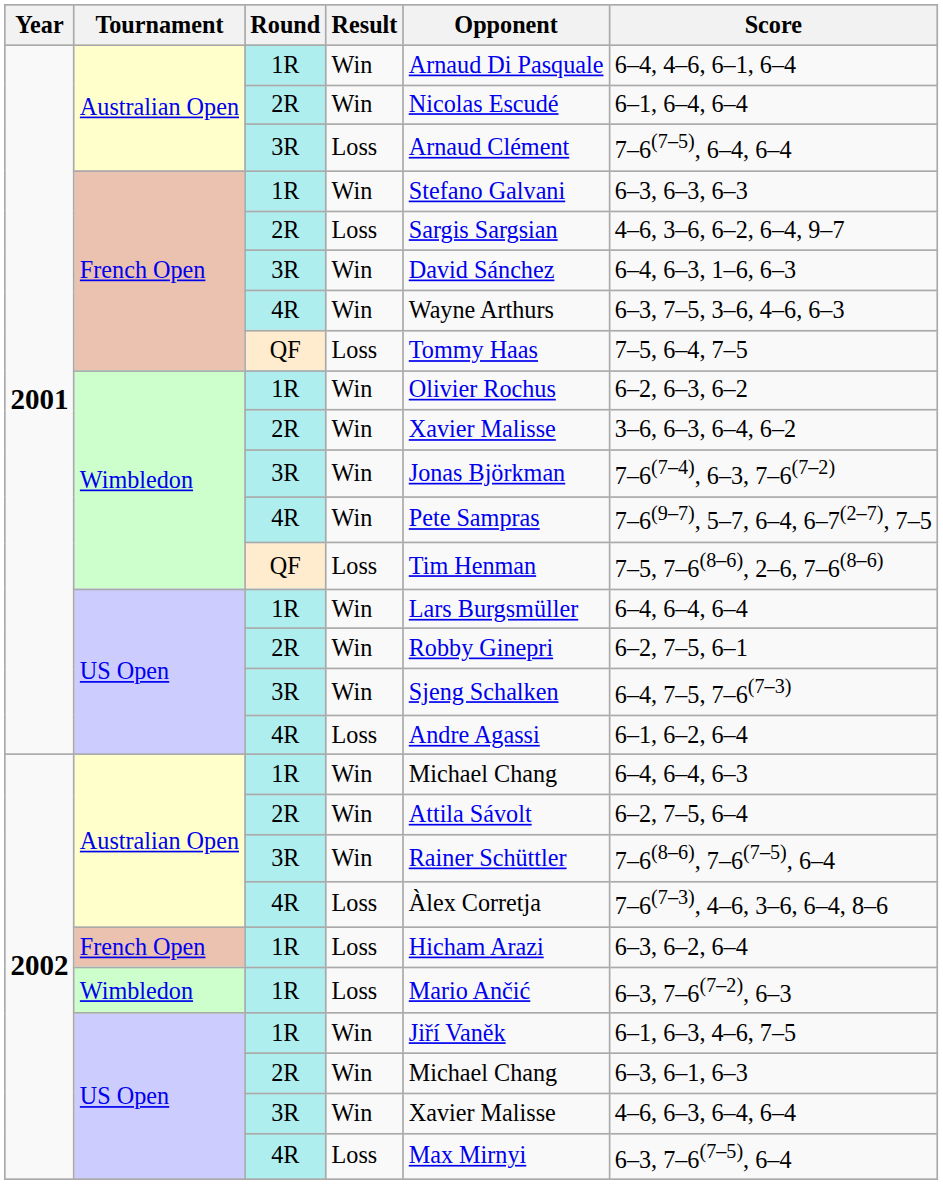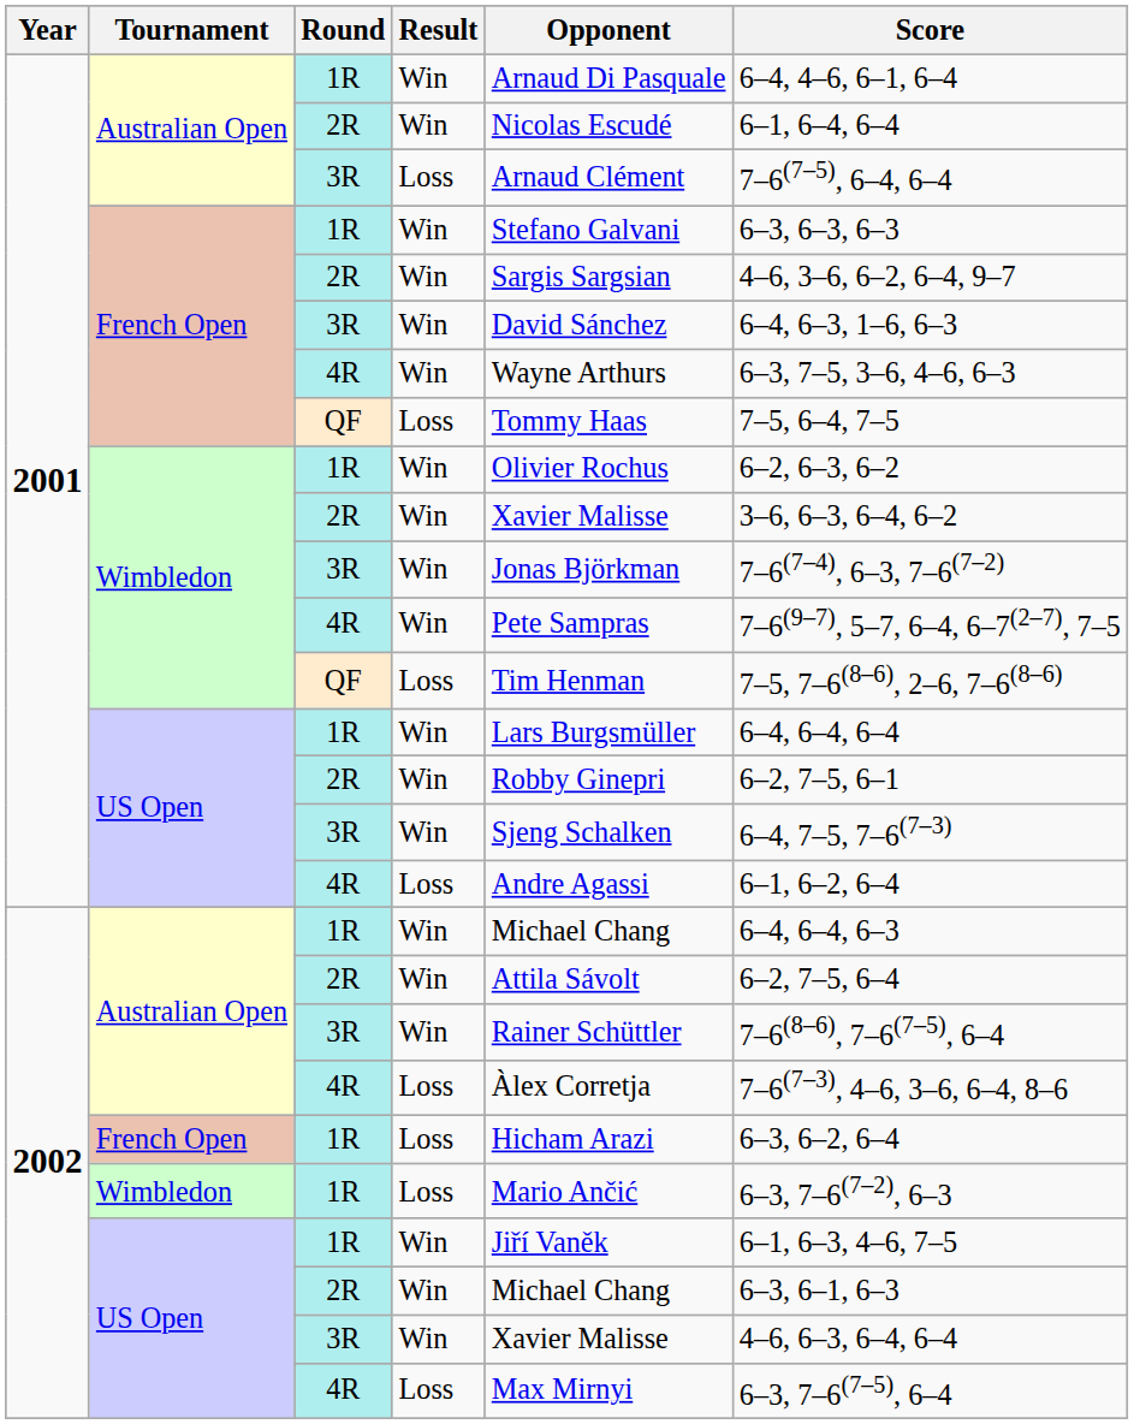 <table class="wikitable" style="font-size:90%">
 <tr style="background:#efefef;">
 <th>Year</th>
 <th>Tournament</th>
 <th>Round</th>
 <th>Result</th>
 <th>Opponent</th>
 <th>Score</th>
 </tr>
 <tr>
 <td rowspan="17"><big><strong>2001</strong></big></td>
 <td rowspan="3" style="background:#ffc;"><a href='#'>Australian Open</a></td>
 <td style="text-align:center; background:#afeeee;">1R</td>
 <td>Win</td>
 <td> <a href='#'>Arnaud Di Pasquale</a></td>
 <td>6–4, 4–6, 6–1, 6–4</td>
 </tr>
 <tr>
 <td style="text-align:center; background:#afeeee;">2R</td>
 <td>Win</td>
 <td> <a href='#'>Nicolas Escudé</a></td>
 <td>6–1, 6–4, 6–4</td>
 </tr>
 <tr>
 <td style="text-align:center; background:#afeeee;">3R</td>
 <td>Loss</td>
 <td> <a href='#'>Arnaud Clément</a></td>
 <td>7–6<sup>(7–5)</sup>, 6–4, 6–4</td>
 </tr>
 <tr>
 <td rowspan="5" style="background:#ebc2af;"><a href='#'>French Open</a></td>
 <td style="text-align:center; background:#afeeee;">1R</td>
 <td>Win</td>
 <td> <a href='#'>Stefano Galvani</a></td>
 <td>6–3, 6–3, 6–3</td>
 </tr>
 <tr>
 <td style="text-align:center; background:#afeeee;">2R</td>
-<td>Loss</td>
+<td>Win</td>
 <td> <a href='#'>Sargis Sargsian</a></td>
 <td>4–6, 3–6, 6–2, 6–4, 9–7</td>
 </tr>
 <tr>
 <td style="text-align:center; background:#afeeee;">3R</td>
 <td>Win</td>
 <td> <a href='#'>David Sánchez</a></td>
 <td>6–4, 6–3, 1–6, 6–3</td>
 </tr>
 <tr>
 <td style="text-align:center; background:#afeeee;">4R</td>
 <td>Win</td>
 <td> Wayne Arthurs</td>
 <td>6–3, 7–5, 3–6, 4–6, 6–3</td>
 </tr>
 <tr>
 <td style="text-align:center; background:#ffebcd;">QF</td>
 <td>Loss</td>
 <td> <a href='#'>Tommy Haas</a></td>
 <td>7–5, 6–4, 7–5</td>
 </tr>
 <tr>
 <td rowspan="5" style="background:#cfc;"><a href='#'>Wimbledon</a></td>
 <td style="text-align:center; background:#afeeee;">1R</td>
 <td>Win</td>
 <td> <a href='#'>Olivier Rochus</a></td>
 <td>6–2, 6–3, 6–2</td>
 </tr>
 <tr>
 <td style="text-align:center; background:#afeeee;">2R</td>
 <td>Win</td>
 <td> <a href='#'>Xavier Malisse</a></td>
 <td>3–6, 6–3, 6–4, 6–2</td>
 </tr>
 <tr>
 <td style="text-align:center; background:#afeeee;">3R</td>
 <td>Win</td>
 <td> <a href='#'>Jonas Björkman</a></td>
 <td>7–6<sup>(7–4)</sup>, 6–3, 7–6<sup>(7–2)</sup></td>
 </tr>
 <tr>
 <td style="text-align:center; background:#afeeee;">4R</td>
 <td>Win</td>
 <td> <a href='#'>Pete Sampras</a></td>
 <td>7–6<sup>(9–7)</sup>, 5–7, 6–4, 6–7<sup>(2–7)</sup>, 7–5</td>
 </tr>
 <tr>
 <td style="text-align:center; background:#ffebcd;">QF</td>
 <td>Loss</td>
 <td> <a href='#'>Tim Henman</a></td>
 <td>7–5, 7–6<sup>(8–6)</sup>, 2–6, 7–6<sup>(8–6)</sup></td>
 </tr>
 <tr>
 <td rowspan="4" style="background:#ccf;"><a href='#'>US Open</a></td>
 <td style="text-align:center; background:#afeeee;">1R</td>
 <td>Win</td>
 <td> <a href='#'>Lars Burgsmüller</a></td>
 <td>6–4, 6–4, 6–4</td>
 </tr>
 <tr>
 <td style="text-align:center; background:#afeeee;">2R</td>
 <td>Win</td>
 <td> <a href='#'>Robby Ginepri</a></td>
 <td>6–2, 7–5, 6–1</td>
 </tr>
 <tr>
 <td style="text-align:center; background:#afeeee;">3R</td>
 <td>Win</td>
 <td> <a href='#'>Sjeng Schalken</a></td>
 <td>6–4, 7–5, 7–6<sup>(7–3)</sup></td>
 </tr>
 <tr>
 <td style="text-align:center; background:#afeeee;">4R</td>
 <td>Loss</td>
 <td> <a href='#'>Andre Agassi</a></td>
 <td>6–1, 6–2, 6–4</td>
 </tr>
 <tr>
 <td rowspan="10"><big><strong>2002</strong></big></td>
 <td rowspan="4" style="background:#ffc;"><a href='#'>Australian Open</a></td>
 <td style="text-align:center; background:#afeeee;">1R</td>
 <td>Win</td>
 <td> Michael Chang</td>
 <td>6–4, 6–4, 6–3</td>
 </tr>
 <tr>
 <td style="text-align:center; background:#afeeee;">2R</td>
 <td>Win</td>
 <td> <a href='#'>Attila Sávolt</a></td>
 <td>6–2, 7–5, 6–4</td>
 </tr>
 <tr>
 <td style="text-align:center; background:#afeeee;">3R</td>
 <td>Win</td>
 <td> <a href='#'>Rainer Schüttler</a></td>
 <td>7–6<sup>(8–6)</sup>, 7–6<sup>(7–5)</sup>, 6–4</td>
 </tr>
 <tr>
 <td style="text-align:center; background:#afeeee;">4R</td>
 <td>Loss</td>
 <td> Àlex Corretja</td>
 <td>7–6<sup>(7–3)</sup>, 4–6, 3–6, 6–4, 8–6</td>
 </tr>
 <tr>
 <td style="background:#ebc2af;"><a href='#'>French Open</a></td>
 <td style="text-align:center; background:#afeeee;">1R</td>
 <td>Loss</td>
 <td> <a href='#'>Hicham Arazi</a></td>
 <td>6–3, 6–2, 6–4</td>
 </tr>
 <tr>
 <td style="background:#cfc;"><a href='#'>Wimbledon</a></td>
 <td style="text-align:center; background:#afeeee;">1R</td>
 <td>Loss</td>
 <td> <a href='#'>Mario Ančić</a></td>
 <td>6–3, 7–6<sup>(7–2)</sup>, 6–3</td>
 </tr>
 <tr>
 <td rowspan="4" style="background:#ccf;"><a href='#'>US Open</a></td>
 <td style="text-align:center; background:#afeeee;">1R</td>
 <td>Win</td>
 <td> <a href='#'>Jiří Vaněk</a></td>
 <td>6–1, 6–3, 4–6, 7–5</td>
 </tr>
 <tr>
 <td style="text-align:center; background:#afeeee;">2R</td>
 <td>Win</td>
 <td> Michael Chang</td>
 <td>6–3, 6–1, 6–3</td>
 </tr>
 <tr>
 <td style="text-align:center; background:#afeeee;">3R</td>
 <td>Win</td>
 <td> Xavier Malisse</td>
 <td>4–6, 6–3, 6–4, 6–4</td>
 </tr>
 <tr>
 <td style="text-align:center; background:#afeeee;">4R</td>
 <td>Loss</td>
 <td> <a href='#'>Max Mirnyi</a></td>
 <td>6–3, 7–6<sup>(7–5)</sup>, 6–4</td>
 </tr>
 </table>
